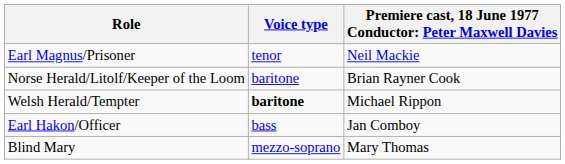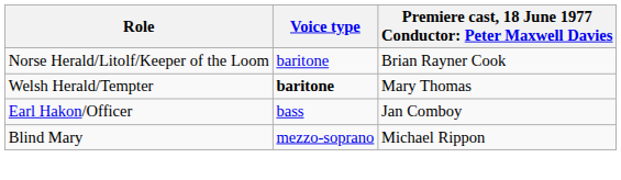 <table class="wikitable">
 <tr>
 <th>Role</th>
 <th><a href='#'>Voice type</a></th>
 <th>Premiere cast, 18 June 1977<br>Conductor: <a href='#'>Peter Maxwell Davies</a></th>
-</tr>
-<tr>
-<td><a href='#'>Earl Magnus</a>/Prisoner</td>
-<td><a href='#'>tenor</a></td>
-<td><a href='#'>Neil Mackie</a></td>
 </tr>
 <tr>
 <td>Norse Herald/Litolf/Keeper of the Loom</td>
 <td><a href='#'>baritone</a></td>
 <td>Brian Rayner Cook</td>
 </tr>
 <tr>
 <td>Welsh Herald/Tempter</td>
 <td><strong>baritone</strong></td>
-<td>Michael Rippon</td>
+<td>Mary Thomas</td>
 </tr>
 <tr>
 <td><a href='#'>Earl Hakon</a>/Officer</td>
 <td><a href='#'>bass</a></td>
 <td>Jan Comboy</td>
 </tr>
 <tr>
 <td>Blind Mary</td>
 <td><a href='#'>mezzo-soprano</a></td>
-<td>Mary Thomas</td>
+<td>Michael Rippon</td>
 </tr>
 </table>
